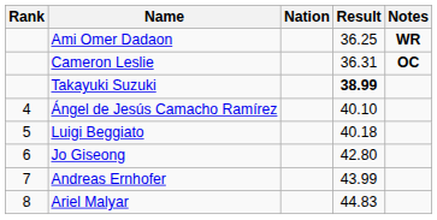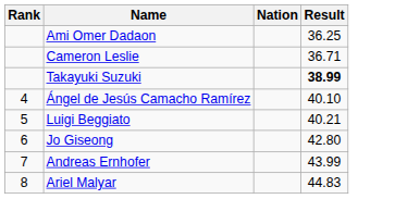 <table class="wikitable sortable" style="text-align:center">
 <tr>
 <th>Rank</th>
 <th>Name</th>
 <th>Nation</th>
 <th>Result</th>
-<th>Notes</th>
 </tr>
 <tr>
 <td></td>
 <td align=left><a href='#'>Ami Omer Dadaon</a></td>
 <td align=left></td>
 <td>36.25</td>
-<td><strong>WR</strong></td>
 </tr>
 <tr>
 <td></td>
 <td align=left><a href='#'>Cameron Leslie</a></td>
 <td align=left></td>
-<td>36.31</td>
-<td><strong>OC</strong></td>
+<td>36.71</td>
 </tr>
 <tr>
 <td></td>
 <td align=left><a href='#'>Takayuki Suzuki</a></td>
 <td align=left></td>
 <td><strong>38.99</strong></td>
-<td></td>
 </tr>
 <tr>
 <td>4</td>
 <td align=left><a href='#'>Ángel de Jesús Camacho Ramírez</a></td>
 <td align=left></td>
 <td>40.10</td>
-<td></td>
 </tr>
 <tr>
 <td>5</td>
 <td align=left><a href='#'>Luigi Beggiato</a></td>
 <td align=left></td>
-<td>40.18</td>
-<td></td>
+<td>40.21</td>
 </tr>
 <tr>
 <td>6</td>
 <td align=left><a href='#'>Jo Giseong</a></td>
 <td align=left></td>
 <td>42.80</td>
-<td></td>
 </tr>
 <tr>
 <td>7</td>
 <td align=left><a href='#'>Andreas Ernhofer</a></td>
 <td align=left></td>
 <td>43.99</td>
-<td></td>
 </tr>
 <tr>
 <td>8</td>
 <td align=left><a href='#'>Ariel Malyar</a></td>
 <td align=left></td>
 <td>44.83</td>
-<td></td>
 </tr>
 </table>
